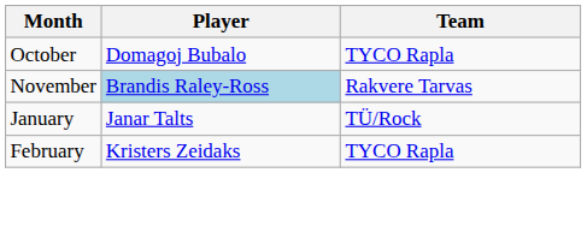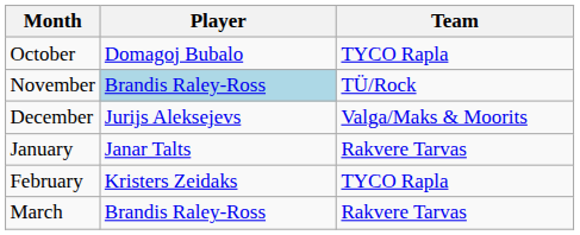 <table class="wikitable">
 <tr>
 <th>Month</th>
 <th width=180>Player</th>
 <th width=180>Team</th>
 </tr>
 <tr>
 <td>October</td>
 <td> <a href='#'>Domagoj Bubalo</a></td>
 <td><a href='#'>TYCO Rapla</a></td>
 </tr>
 <tr>
 <td>November</td>
 <td style="background: lightblue;"> <a href='#'>Brandis Raley-Ross</a></td>
-<td><a href='#'>Rakvere Tarvas</a></td>
+<td><a href='#'>TÜ/Rock</a></td>
+</tr>
+<tr>
+<td>December</td>
+<td> <a href='#'>Jurijs Aleksejevs</a></td>
+<td><a href='#'>Valga/Maks & Moorits</a></td>
 </tr>
 <tr>
 <td>January</td>
 <td> <a href='#'>Janar Talts</a></td>
-<td><a href='#'>TÜ/Rock</a></td>
+<td><a href='#'>Rakvere Tarvas</a></td>
 </tr>
 <tr>
 <td>February</td>
 <td> <a href='#'>Kristers Zeidaks</a></td>
 <td><a href='#'>TYCO Rapla</a></td>
 </tr>
+<tr>
+<td>March</td>
+<td> <a href='#'>Brandis Raley-Ross</a></td>
+<td><a href='#'>Rakvere Tarvas</a></td>
+</tr>
 </table>
